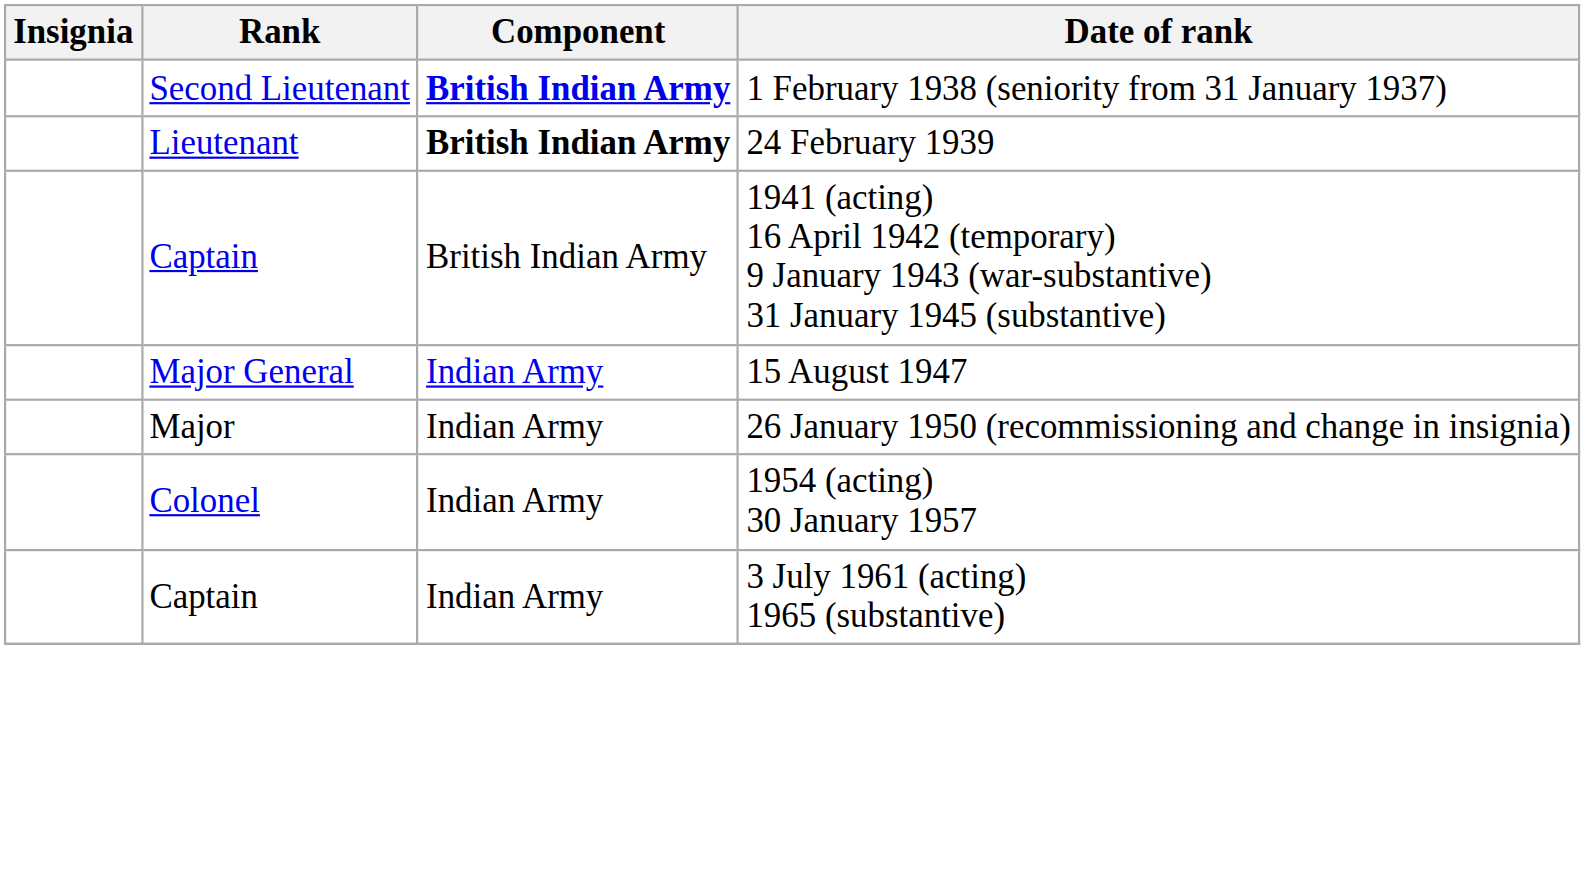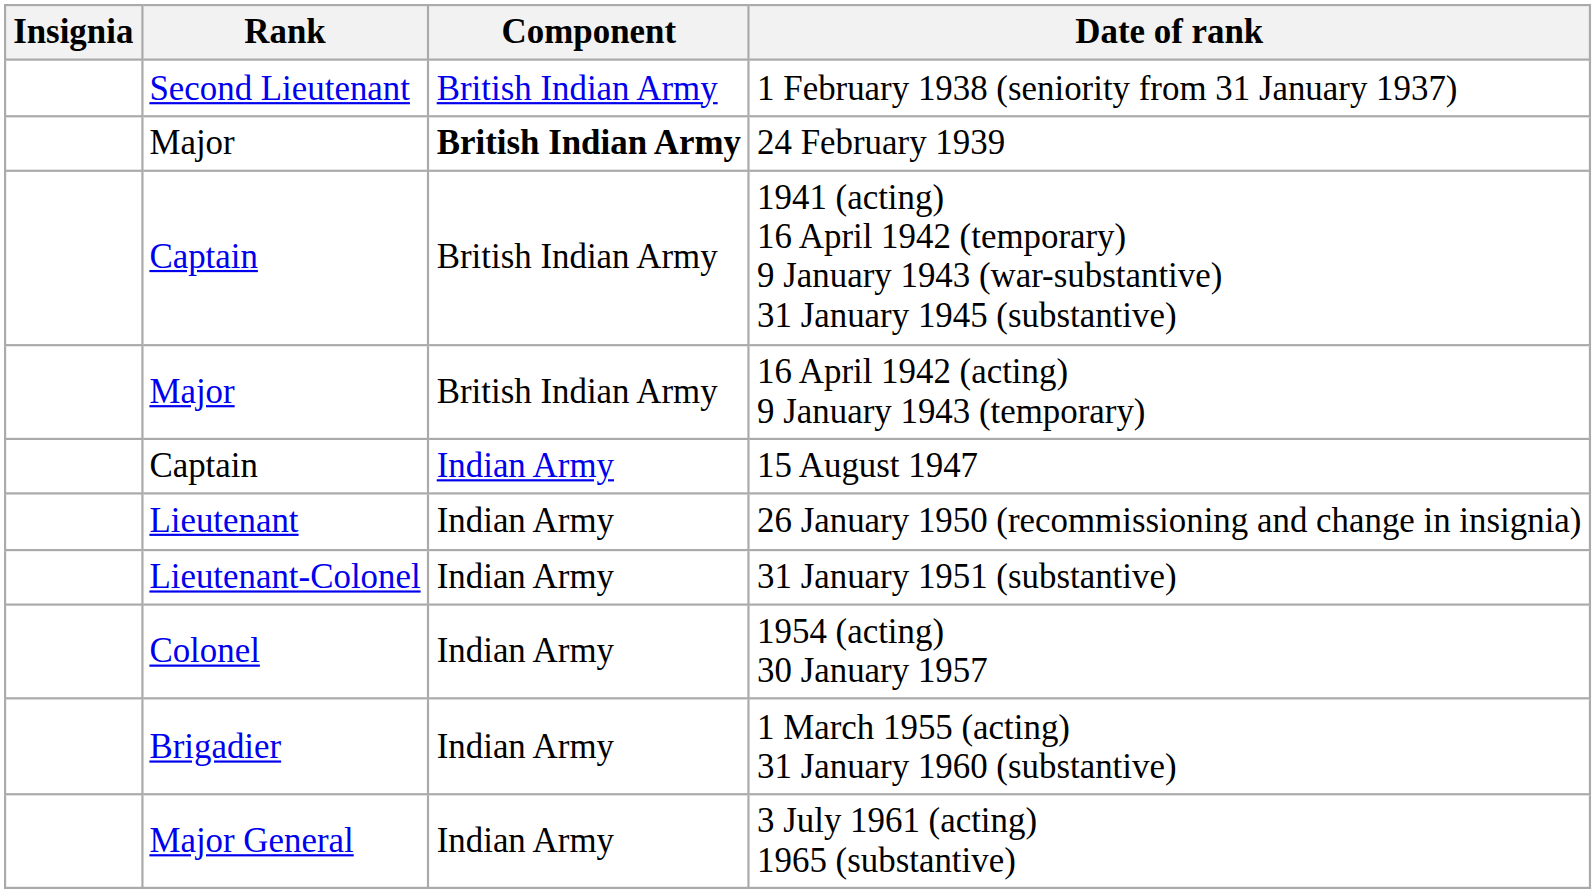 <table class="wikitable" style="background:white">
 <tr>
 <th>Insignia</th>
 <th>Rank</th>
 <th>Component</th>
 <th>Date of rank</th>
 </tr>
 <tr>
 <td align="center"></td>
 <td><a href='#'>Second Lieutenant</a></td>
-<td><strong><a href='#'>British Indian Army</a></strong></td>
+<td><a href='#'>British Indian Army</a></td>
 <td>1 February 1938 (seniority from 31 January 1937)</td>
 </tr>
 <tr>
 <td align="center"></td>
-<td><a href='#'>Lieutenant</a></td>
+<td>Major</td>
 <td><strong>British Indian Army</strong></td>
 <td>24 February 1939</td>
 </tr>
 <tr>
 <td align="center"></td>
 <td><a href='#'>Captain</a></td>
 <td>British Indian Army</td>
 <td>1941 (acting)<br>16 April 1942 (temporary)<br>9 January 1943 (war-substantive)<br>31 January 1945 (substantive)</td>
 </tr>
 <tr>
 <td align="center"></td>
-<td><a href='#'>Major General</a></td>
+<td><a href='#'>Major</a></td>
+<td>British Indian Army</td>
+<td>16 April 1942 (acting)<br>9 January 1943 (temporary)</td>
+</tr>
+<tr>
+<td align="center"></td>
+<td>Captain</td>
 <td><a href='#'>Indian Army</a></td>
 <td>15 August 1947</td>
 </tr>
 <tr>
 <td align="center"></td>
-<td>Major</td>
+<td><a href='#'>Lieutenant</a></td>
 <td>Indian Army</td>
 <td>26 January 1950 (recommissioning and change in insignia)</td>
+</tr>
+<tr>
+<td align="center"></td>
+<td><a href='#'>Lieutenant-Colonel</a></td>
+<td>Indian Army</td>
+<td>31 January 1951 (substantive)</td>
 </tr>
 <tr>
 <td align="center"></td>
 <td><a href='#'>Colonel</a></td>
 <td>Indian Army</td>
 <td>1954 (acting)<br>30 January 1957</td>
 </tr>
 <tr>
 <td align="center"></td>
-<td>Captain</td>
+<td><a href='#'>Brigadier</a></td>
+<td>Indian Army</td>
+<td>1 March 1955 (acting)<br>31 January 1960 (substantive)</td>
+</tr>
+<tr>
+<td align="center"></td>
+<td><a href='#'>Major General</a></td>
 <td>Indian Army</td>
 <td>3 July 1961 (acting)<br>1965 (substantive)</td>
 </tr>
 <tr>
 </tr>
 </table>
